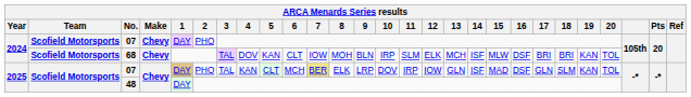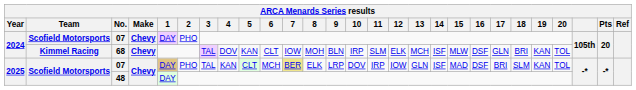 <table class="wikitable" style="text-align:center; font-size:75%">
 <tr>
 <th colspan="27"><a href='#'>ARCA Menards Series</a> results</th>
 </tr>
 <tr>
 <th>Year</th>
 <th>Team</th>
 <th>No.</th>
 <th>Make</th>
 <th>1</th>
 <th>2</th>
 <th>3</th>
 <th>4</th>
 <th>5</th>
 <th>6</th>
 <th>7</th>
 <th>8</th>
 <th>9</th>
 <th>10</th>
 <th>11</th>
 <th>12</th>
 <th>13</th>
 <th>14</th>
 <th>15</th>
 <th>16</th>
 <th>17</th>
 <th>18</th>
 <th>19</th>
 <th>20</th>
 <th></th>
 <th>Pts</th>
 <th>Ref</th>
 </tr>
 <tr>
 <th rowspan=2><a href='#'>2024</a></th>
 <th><a href='#'>Scofield Motorsports</a></th>
 <th>07</th>
 <th><a href='#'>Chevy</a></th>
 <td style="background:#EFCFFF;"><a href='#'>DAY</a><br></td>
 <td><a href='#'>PHO</a></td>
 <td colspan=18></td>
 <th rowspan=2>105th</th>
 <th rowspan=2>20</th>
 <th rowspan=2></th>
 </tr>
 <tr>
-<th><a href='#'>Scofield Motorsports</a></th>
+<th><a href='#'>Kimmel Racing</a></th>
 <th>68</th>
 <th><a href='#'>Chevy</a></th>
 <td colspan=2></td>
 <td style="background:#EFCFFF;"><a href='#'>TAL</a><br></td>
 <td><a href='#'>DOV</a></td>
 <td><a href='#'>KAN</a></td>
 <td><a href='#'>CLT</a></td>
 <td><a href='#'>IOW</a></td>
 <td><a href='#'>MOH</a></td>
 <td><a href='#'>BLN</a></td>
 <td><a href='#'>IRP</a></td>
 <td><a href='#'>SLM</a></td>
 <td><a href='#'>ELK</a></td>
 <td><a href='#'>MCH</a></td>
 <td><a href='#'>ISF</a></td>
 <td><a href='#'>MLW</a></td>
 <td><a href='#'>DSF</a></td>
-<td><a href='#'>BRI</a></td>
+<td><a href='#'>GLN</a></td>
 <td><a href='#'>BRI</a></td>
 <td><a href='#'>KAN</a></td>
 <td><a href='#'>TOL</a></td>
 </tr>
 <tr>
 <th rowspan=2><a href='#'>2025</a></th>
 <th rowspan=2><a href='#'>Scofield Motorsports</a></th>
 <th>07</th>
 <th rowspan=2><a href='#'>Chevy</a></th>
 <td style="background:#DFC484;"><a href='#'>DAY</a><br></td>
 <td><a href='#'>PHO</a></td>
 <td><a href='#'>TAL</a></td>
 <td><a href='#'>KAN</a></td>
 <td style="background:#DFFFDF;"><a href='#'>CLT</a><br></td>
 <td><a href='#'>MCH</a></td>
 <td style="background: khaki;"><a href='#'>BER</a></td>
 <td><a href='#'>ELK</a></td>
 <td><a href='#'>LRP</a></td>
 <td><a href='#'>DOV</a></td>
 <td><a href='#'>IRP</a></td>
 <td><a href='#'>IOW</a></td>
 <td><a href='#'>GLN</a></td>
 <td><a href='#'>ISF</a></td>
 <td><a href='#'>MAD</a></td>
 <td><a href='#'>DSF</a></td>
-<td><a href='#'>GLN</a></td>
+<td><a href='#'>BRI</a></td>
 <td><a href='#'>SLM</a></td>
 <td><a href='#'>KAN</a></td>
 <td><a href='#'>TOL</a></td>
 <th rowspan=2>-*</th>
 <th rowspan=2>-*</th>
 <th rowspan=2></th>
 </tr>
 <tr>
 <th>48</th>
 <td style="background:#DFFFDF;"><a href='#'>DAY</a><br></td>
 <td colspan=19></td>
 </tr>
 </table>
